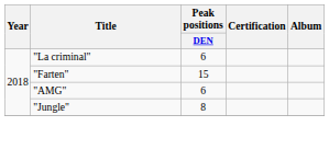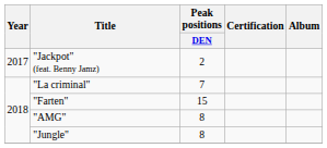 <table class="wikitable">
 <tr>
 <th align="center" rowspan="2" width="10">Year</th>
 <th align="center" rowspan="2" width="220">Title</th>
 <th align="center" colspan="1" width="20">Peak positions</th>
 <th align="center" rowspan="2">Certification</th>
 <th align="center" rowspan="2">Album</th>
 </tr>
 <tr>
 <th scope="col" style="width:3em;font-size:90%;"><a href='#'>DEN</a><br></th>
 </tr>
 <tr>
+<td style="text-align:center;">2017</td>
+<td>"Jackpot"<br><small>(feat. Benny Jamz)</small></td>
+<td style="text-align:center;">2</td>
+<td style="text-align:center;"></td>
+<td style="text-align:center;"></td>
+</tr>
+<tr>
 <td style="text-align:center;" rowspan=4>2018</td>
 <td>"La criminal"</td>
-<td style="text-align:center;">6</td>
+<td style="text-align:center;">7</td>
 <td style="text-align:center;"></td>
 <td style="text-align:center;"></td>
 </tr>
 <tr>
 <td>"Farten"</td>
 <td style="text-align:center;">15</td>
 <td style="text-align:center;"></td>
 <td style="text-align:center;"></td>
 </tr>
 <tr>
 <td>"AMG"</td>
-<td style="text-align:center;">6</td>
+<td style="text-align:center;">8</td>
 <td style="text-align:center;"></td>
 <td style="text-align:center;"></td>
 </tr>
 <tr>
 <td>"Jungle"</td>
 <td style="text-align:center;">8</td>
 <td style="text-align:center;"></td>
 <td style="text-align:center;"></td>
 </tr>
 <tr>
 </tr>
 </table>
